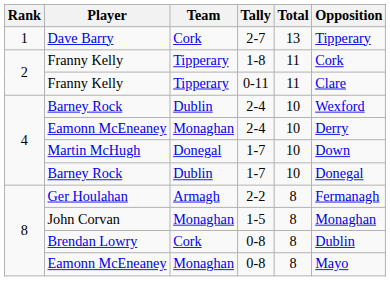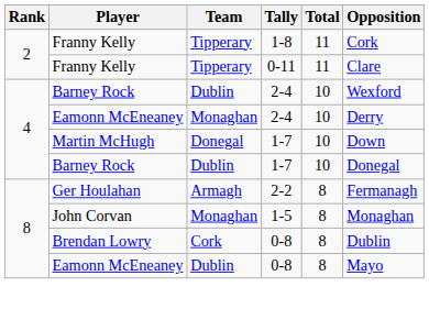 <table class="wikitable">
 <tr>
 <th>Rank</th>
 <th>Player</th>
 <th>Team</th>
 <th>Tally</th>
 <th>Total</th>
 <th>Opposition</th>
-</tr>
-<tr>
-<td rowspan=1 align=center>1</td>
-<td><a href='#'>Dave Barry</a></td>
-<td><a href='#'>Cork</a></td>
-<td align=center>2-7</td>
-<td align=center>13</td>
-<td><a href='#'>Tipperary</a></td>
 </tr>
 <tr>
 <td rowspan=2 align=center>2</td>
 <td>Franny Kelly</td>
 <td><a href='#'>Tipperary</a></td>
 <td align=center>1-8</td>
 <td align=center>11</td>
 <td><a href='#'>Cork</a></td>
 </tr>
 <tr>
 <td>Franny Kelly</td>
 <td><a href='#'>Tipperary</a></td>
 <td align=center>0-11</td>
 <td align=center>11</td>
 <td><a href='#'>Clare</a></td>
 </tr>
 <tr>
 <td rowspan=4 align=center>4</td>
 <td><a href='#'>Barney Rock</a></td>
 <td><a href='#'>Dublin</a></td>
 <td align=center>2-4</td>
 <td align=center>10</td>
 <td><a href='#'>Wexford</a></td>
 </tr>
 <tr>
 <td><a href='#'>Eamonn McEneaney</a></td>
 <td><a href='#'>Monaghan</a></td>
 <td align=center>2-4</td>
 <td align=center>10</td>
 <td><a href='#'>Derry</a></td>
 </tr>
 <tr>
 <td><a href='#'>Martin McHugh</a></td>
 <td><a href='#'>Donegal</a></td>
 <td align=center>1-7</td>
 <td align=center>10</td>
 <td><a href='#'>Down</a></td>
 </tr>
 <tr>
 <td><a href='#'>Barney Rock</a></td>
 <td><a href='#'>Dublin</a></td>
 <td align=center>1-7</td>
 <td align=center>10</td>
 <td><a href='#'>Donegal</a></td>
 </tr>
 <tr>
 <td rowspan=4 align=center>8</td>
 <td><a href='#'>Ger Houlahan</a></td>
 <td><a href='#'>Armagh</a></td>
 <td align=center>2-2</td>
 <td align=center>8</td>
 <td><a href='#'>Fermanagh</a></td>
 </tr>
 <tr>
 <td>John Corvan</td>
 <td><a href='#'>Monaghan</a></td>
 <td align=center>1-5</td>
 <td align=center>8</td>
 <td><a href='#'>Monaghan</a></td>
 </tr>
 <tr>
 <td><a href='#'>Brendan Lowry</a></td>
 <td><a href='#'>Cork</a></td>
 <td align=center>0-8</td>
 <td align=center>8</td>
 <td><a href='#'>Dublin</a></td>
 </tr>
 <tr>
 <td><a href='#'>Eamonn McEneaney</a></td>
-<td><a href='#'>Monaghan</a></td>
+<td><a href='#'>Dublin</a></td>
 <td align=center>0-8</td>
 <td align=center>8</td>
 <td><a href='#'>Mayo</a></td>
 </tr>
 </table>
